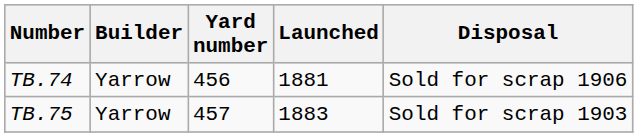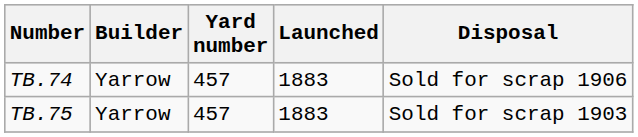 <table class="wikitable">
 <tr>
 <th>Number</th>
 <th>Builder</th>
 <th>Yard<br>number</th>
 <th>Launched</th>
 <th>Disposal</th>
 </tr>
 <tr>
 <td><em>TB.74</em></td>
 <td>Yarrow</td>
-<td>456</td>
-<td>1881</td>
+<td>457</td>
+<td>1883</td>
 <td>Sold for scrap 1906</td>
 </tr>
 <tr>
 <td><em>TB.75</em></td>
 <td>Yarrow</td>
 <td>457</td>
 <td>1883</td>
 <td>Sold for scrap 1903</td>
 </tr>
 </table>
